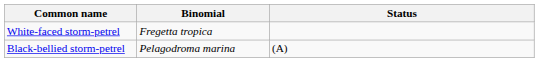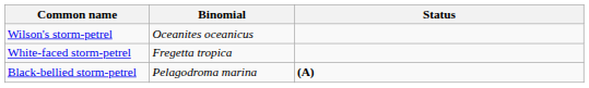 <table width=60% class="wikitable">
 <tr>
 <th width=15%>Common name</th>
 <th width=15%>Binomial</th>
 <th width=30%>Status</th>
+</tr>
+<tr>
+<td><a href='#'>Wilson's storm-petrel</a></td>
+<td><em>Oceanites oceanicus</em></td>
+<td></td>
 </tr>
 <tr>
 <td><a href='#'>White-faced storm-petrel</a></td>
 <td><em>Fregetta tropica</em></td>
 <td></td>
 </tr>
 <tr>
 <td><a href='#'>Black-bellied storm-petrel</a></td>
 <td><em>Pelagodroma marina</em></td>
-<td>(A)</td>
+<td><strong>(A)</strong></td>
 </tr>
 </table>
